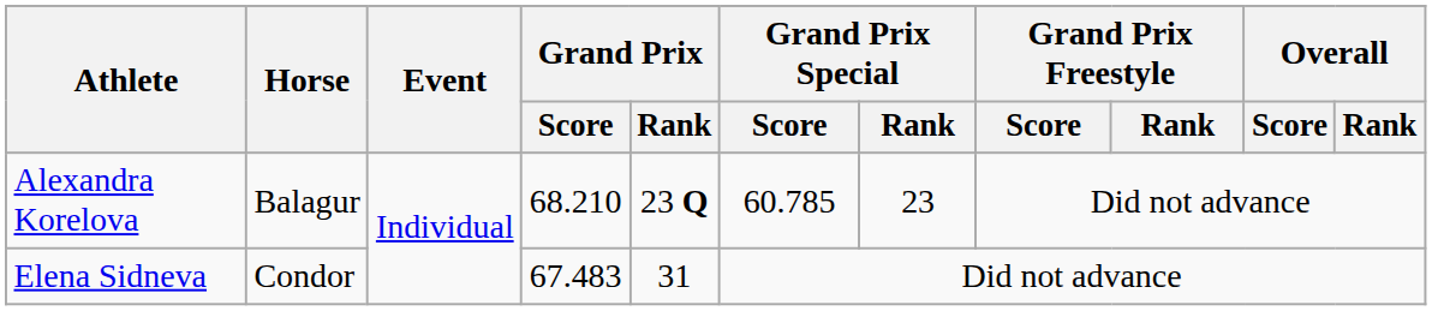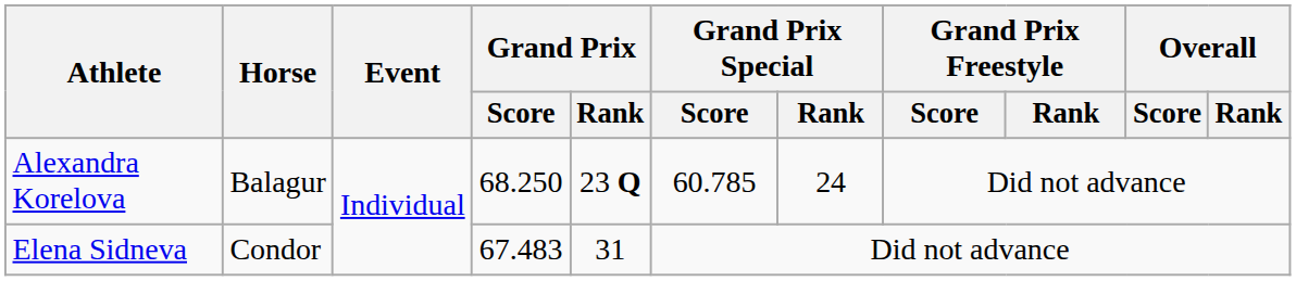 <table class=wikitable style="font-size:90%">
 <tr>
 <th rowspan="2">Athlete</th>
 <th rowspan="2">Horse</th>
 <th rowspan="2">Event</th>
 <th colspan="2">Grand Prix</th>
 <th colspan="2">Grand Prix Special</th>
 <th colspan="2">Grand Prix Freestyle</th>
 <th colspan="2">Overall</th>
 </tr>
 <tr style="font-size:95%">
 <th>Score</th>
 <th>Rank</th>
 <th>Score</th>
 <th>Rank</th>
 <th>Score</th>
 <th>Rank</th>
 <th>Score</th>
 <th>Rank</th>
 </tr>
 <tr align=center>
 <td align=left><a href='#'>Alexandra Korelova</a></td>
 <td align=left>Balagur</td>
 <td align=left rowspan=2><a href='#'>Individual</a></td>
-<td>68.210</td>
+<td>68.250</td>
 <td>23 <strong>Q</strong></td>
 <td>60.785</td>
-<td>23</td>
+<td>24</td>
 <td colspan=4>Did not advance</td>
 </tr>
 <tr align=center>
 <td align=left><a href='#'>Elena Sidneva</a></td>
 <td align=left>Condor</td>
 <td>67.483</td>
 <td>31</td>
 <td colspan=6>Did not advance</td>
 </tr>
 </table>
